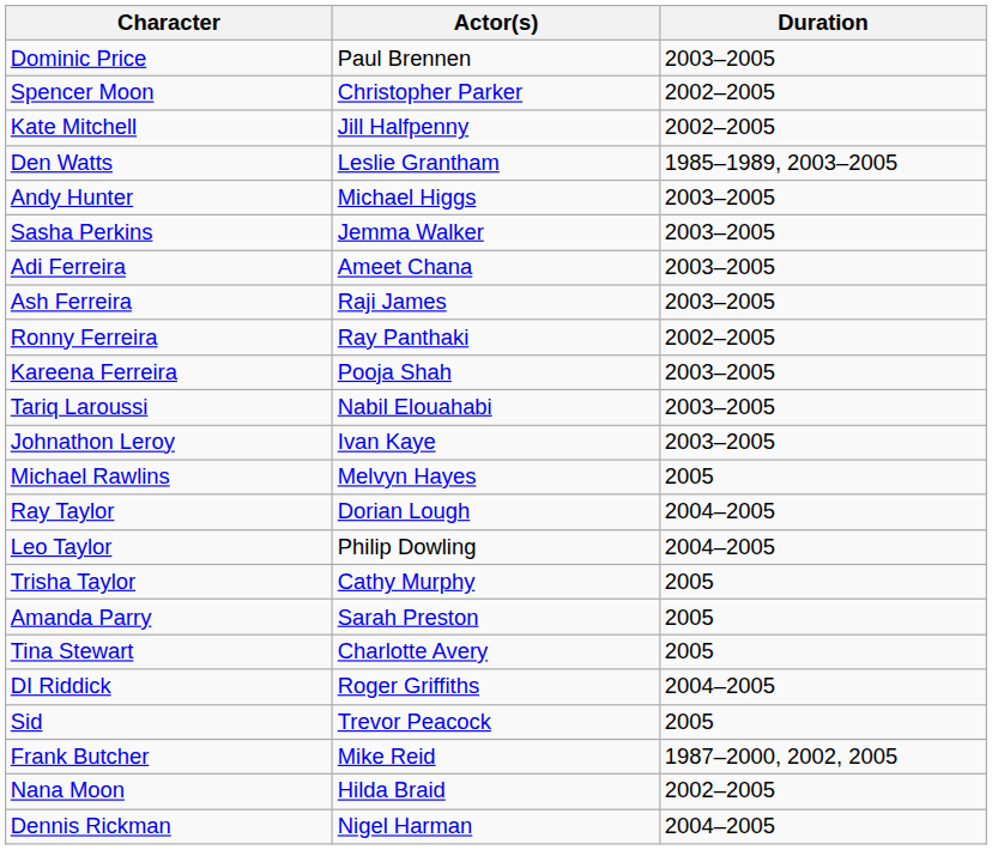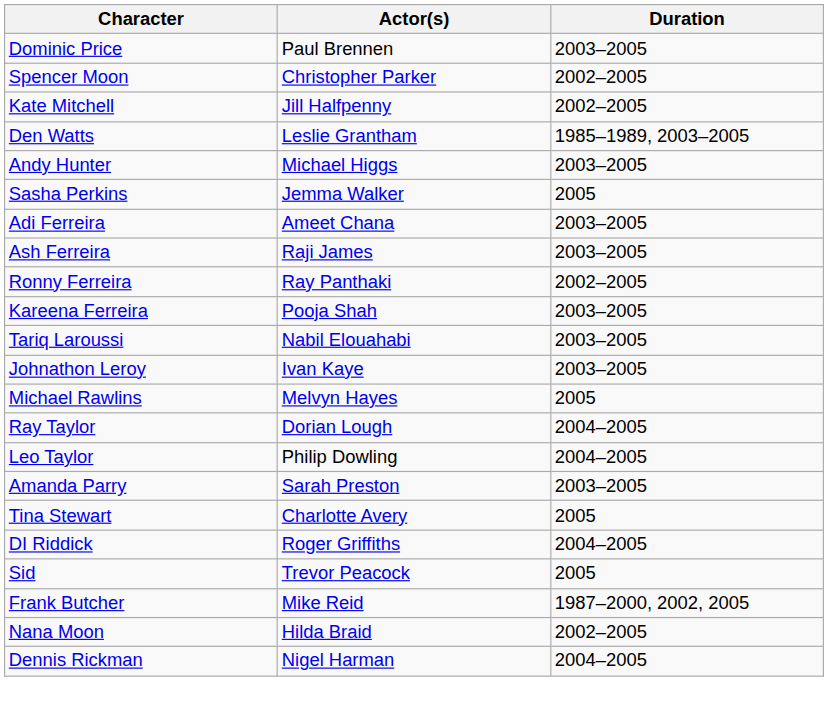 <table class="wikitable">
 <tr>
 <th scope="col" width="230">Character</th>
 <th scope="col" width="230">Actor(s)</th>
 <th scope="col" width="230">Duration</th>
 </tr>
 <tr>
 <td><a href='#'>Dominic Price</a></td>
 <td>Paul Brennen</td>
 <td>2003–2005</td>
 </tr>
 <tr>
 <td><a href='#'>Spencer Moon</a></td>
 <td><a href='#'>Christopher Parker</a></td>
 <td>2002–2005</td>
 </tr>
 <tr>
 <td><a href='#'>Kate Mitchell</a></td>
 <td><a href='#'>Jill Halfpenny</a></td>
 <td>2002–2005</td>
 </tr>
 <tr>
 <td><a href='#'>Den Watts</a></td>
 <td><a href='#'>Leslie Grantham</a></td>
 <td>1985–1989, 2003–2005</td>
 </tr>
 <tr>
 <td><a href='#'>Andy Hunter</a></td>
 <td><a href='#'>Michael Higgs</a></td>
 <td>2003–2005</td>
 </tr>
 <tr>
 <td><a href='#'>Sasha Perkins</a></td>
 <td><a href='#'>Jemma Walker</a></td>
-<td>2003–2005</td>
+<td>2005</td>
 </tr>
 <tr>
 <td><a href='#'>Adi Ferreira</a></td>
 <td><a href='#'>Ameet Chana</a></td>
 <td>2003–2005</td>
 </tr>
 <tr>
 <td><a href='#'>Ash Ferreira</a></td>
 <td><a href='#'>Raji James</a></td>
 <td>2003–2005</td>
 </tr>
 <tr>
 <td><a href='#'>Ronny Ferreira</a></td>
 <td><a href='#'>Ray Panthaki</a></td>
 <td>2002–2005</td>
 </tr>
 <tr>
 <td><a href='#'>Kareena Ferreira</a></td>
 <td><a href='#'>Pooja Shah</a></td>
 <td>2003–2005</td>
 </tr>
 <tr>
 <td><a href='#'>Tariq Laroussi</a></td>
 <td><a href='#'>Nabil Elouahabi</a></td>
 <td>2003–2005</td>
 </tr>
 <tr>
 <td><a href='#'>Johnathon Leroy</a></td>
 <td><a href='#'>Ivan Kaye</a></td>
 <td>2003–2005</td>
 </tr>
 <tr>
 <td><a href='#'>Michael Rawlins</a></td>
 <td><a href='#'>Melvyn Hayes</a></td>
 <td>2005</td>
 </tr>
 <tr>
 <td><a href='#'>Ray Taylor</a></td>
 <td><a href='#'>Dorian Lough</a></td>
 <td>2004–2005</td>
 </tr>
 <tr>
 <td><a href='#'>Leo Taylor</a></td>
 <td>Philip Dowling</td>
 <td>2004–2005</td>
 </tr>
 <tr>
-<td><a href='#'>Trisha Taylor</a></td>
-<td><a href='#'>Cathy Murphy</a></td>
-<td>2005</td>
-</tr>
-<tr>
 <td><a href='#'>Amanda Parry</a></td>
 <td><a href='#'>Sarah Preston</a></td>
-<td>2005</td>
+<td>2003–2005</td>
 </tr>
 <tr>
 <td><a href='#'>Tina Stewart</a></td>
 <td><a href='#'>Charlotte Avery</a></td>
 <td>2005</td>
 </tr>
 <tr>
 <td><a href='#'>DI Riddick</a></td>
 <td><a href='#'>Roger Griffiths</a></td>
 <td>2004–2005</td>
 </tr>
 <tr>
 <td><a href='#'>Sid</a></td>
 <td><a href='#'>Trevor Peacock</a></td>
 <td>2005</td>
 </tr>
 <tr>
 <td><a href='#'>Frank Butcher</a></td>
 <td><a href='#'>Mike Reid</a></td>
 <td>1987–2000, 2002, 2005</td>
 </tr>
 <tr>
 <td><a href='#'>Nana Moon</a></td>
 <td><a href='#'>Hilda Braid</a></td>
 <td>2002–2005</td>
 </tr>
 <tr>
 <td><a href='#'>Dennis Rickman</a></td>
 <td><a href='#'>Nigel Harman</a></td>
 <td>2004–2005</td>
 </tr>
 </table>
